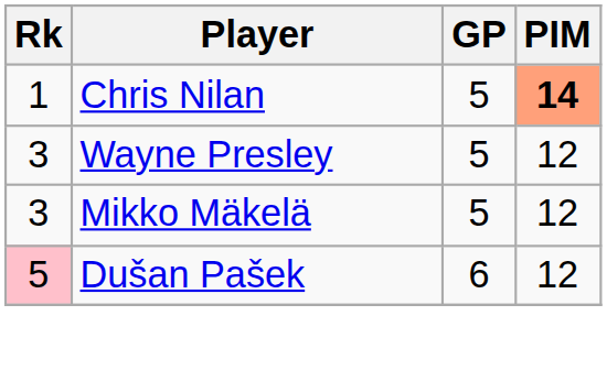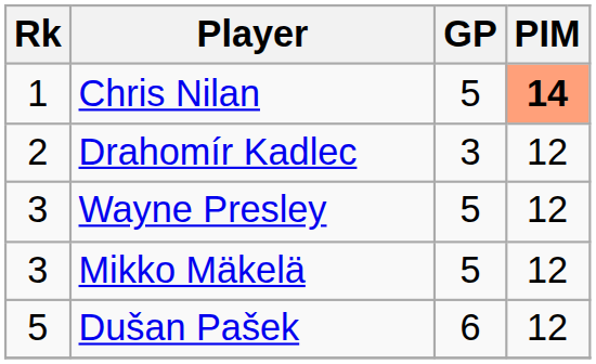 <table class="wikitable">
 <tr>
 <th width="20">Rk</th>
 <th width="150">Player</th>
 <th width="20">GP</th>
 <th width="20">PIM</th>
 </tr>
 <tr align=center>
 <td>1</td>
 <td align=left> <a href='#'>Chris Nilan</a></td>
 <td>5</td>
 <td style="background: lightsalmon;"><strong>14</strong></td>
 </tr>
 <tr align=center>
+<td>2</td>
+<td align=left> <a href='#'>Drahomír Kadlec</a></td>
+<td>3</td>
+<td>12</td>
+</tr>
+<tr align=center>
 <td>3</td>
 <td align=left> <a href='#'>Wayne Presley</a></td>
 <td>5</td>
 <td>12</td>
 </tr>
 <tr align=center>
 <td>3</td>
 <td align=left> <a href='#'> Mikko Mäkelä</a></td>
 <td>5</td>
 <td>12</td>
 </tr>
 <tr align=center>
-<td style="background: pink;">5</td>
+<td>5</td>
 <td align=left> <a href='#'>Dušan Pašek</a></td>
 <td>6</td>
 <td>12</td>
 </tr>
 <tr align=center>
 </tr>
 </table>
